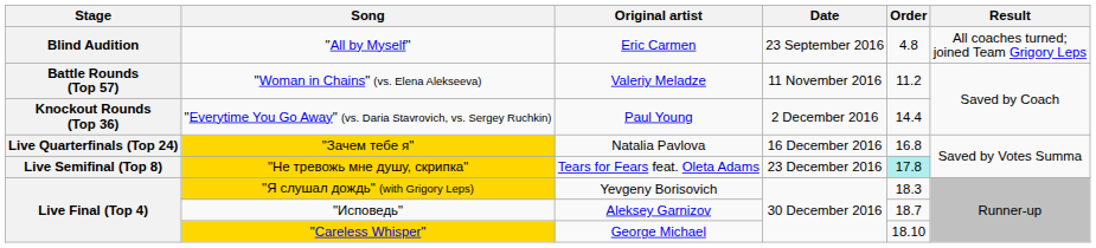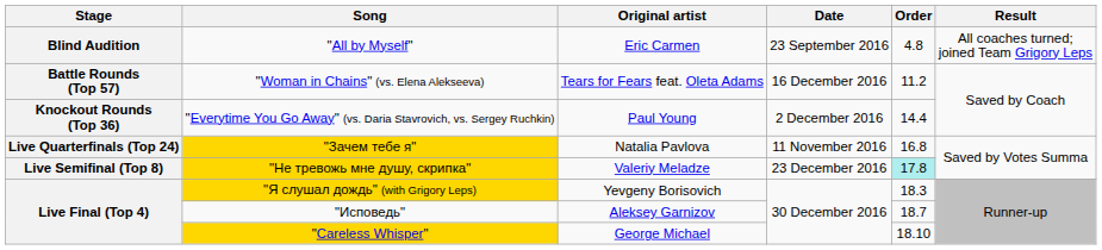 <table class="wikitable" style="text-align:center; font-size:90%; line-height:16px;">
 <tr>
 <th scope="col">Stage</th>
 <th scope="col">Song</th>
 <th scope="col">Original artist</th>
 <th scope="col">Date</th>
 <th scope="col">Order</th>
 <th scope="col">Result</th>
 </tr>
 <tr>
 <th scope="row">Blind Audition</th>
 <td>"<a href='#'>All by Myself</a>"</td>
 <td><a href='#'>Eric Carmen</a></td>
 <td>23 September 2016</td>
 <td>4.8</td>
 <td>All coaches turned;<br>joined Team <a href='#'>Grigory Leps</a></td>
 </tr>
 <tr>
 <th scope="row">Battle Rounds<br>(Top 57)</th>
 <td>"<a href='#'>Woman in Chains</a>" <small>(vs. Elena Alekseeva)</small></td>
-<td><a href='#'>Valeriy Meladze</a></td>
-<td>11 November 2016</td>
+<td><a href='#'>Tears for Fears</a> feat. <a href='#'>Oleta Adams</a></td>
+<td>16 December 2016</td>
 <td>11.2</td>
 <td rowspan=2>Saved by Coach</td>
 </tr>
 <tr>
 <th scope="row">Knockout Rounds<br>(Top 36)</th>
 <td>"<a href='#'>Everytime You Go Away</a>"  <small>(vs. Daria Stavrovich, vs. Sergey Ruchkin)</small></td>
 <td><a href='#'>Paul Young</a></td>
 <td>2 December 2016</td>
 <td>14.4</td>
 </tr>
 <tr>
 <th scope="row">Live Quarterfinals (Top 24)</th>
 <td bgcolor="gold">"Зачем тебе я"</td>
 <td>Natalia Pavlova</td>
-<td>16 December 2016</td>
+<td>11 November 2016</td>
 <td>16.8</td>
 <td rowspan=2>Saved by Votes Summa</td>
 </tr>
 <tr>
 <th scope="row">Live Semifinal (Top 8)</th>
 <td bgcolor="gold">"Не тревожь мне душу, скрипка"</td>
-<td><a href='#'>Tears for Fears</a> feat. <a href='#'>Oleta Adams</a></td>
+<td><a href='#'>Valeriy Meladze</a></td>
 <td>23 December 2016</td>
 <td style="background: paleturquoise;">17.8</td>
 </tr>
 <tr>
 <th scope="row" rowspan="3">Live Final (Top 4)</th>
 <td bgcolor="gold">"Я слушал дождь" <small>(with Grigory Leps)</small></td>
 <td>Yevgeny Borisovich</td>
 <td rowspan=3>30 December 2016</td>
 <td>18.3</td>
 <td style="background:silver;"  rowspan="3">Runner-up</td>
 </tr>
 <tr>
 <td>"Исповедь"</td>
 <td><a href='#'>Aleksey Garnizov</a></td>
 <td>18.7</td>
 </tr>
 <tr>
 <td bgcolor="gold">"<a href='#'>Careless Whisper</a>"</td>
 <td><a href='#'>George Michael</a></td>
 <td>18.10</td>
 </tr>
 </table>
